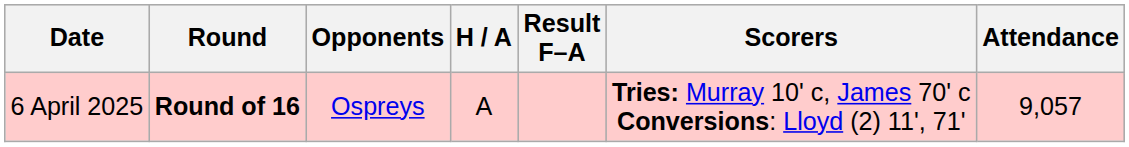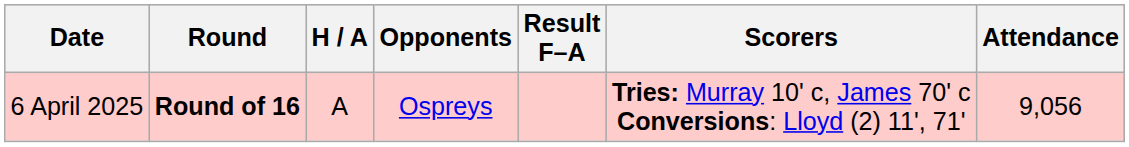 <table class="wikitable" style="text-align:center">
 <tr>
 <th>Date</th>
 <th>Round</th>
+<th>H / A</th>
 <th>Opponents</th>
-<th>H / A</th>
 <th>Result<br>F–A</th>
 <th>Scorers</th>
 <th>Attendance</th>
 </tr>
 <tr bgcolor=ffcccc>
 <td>6 April 2025</td>
 <td><strong>Round of 16</strong></td>
+<td>A</td>
 <td><a href='#'>Ospreys</a></td>
-<td>A</td>
 <td></td>
 <td><strong>Tries:</strong> <a href='#'>Murray</a> 10' c, <a href='#'>James</a> 70' c<br><strong>Conversions</strong>: <a href='#'>Lloyd</a> (2) 11', 71'</td>
-<td>9,057</td>
+<td>9,056</td>
 </tr>
 </table>
